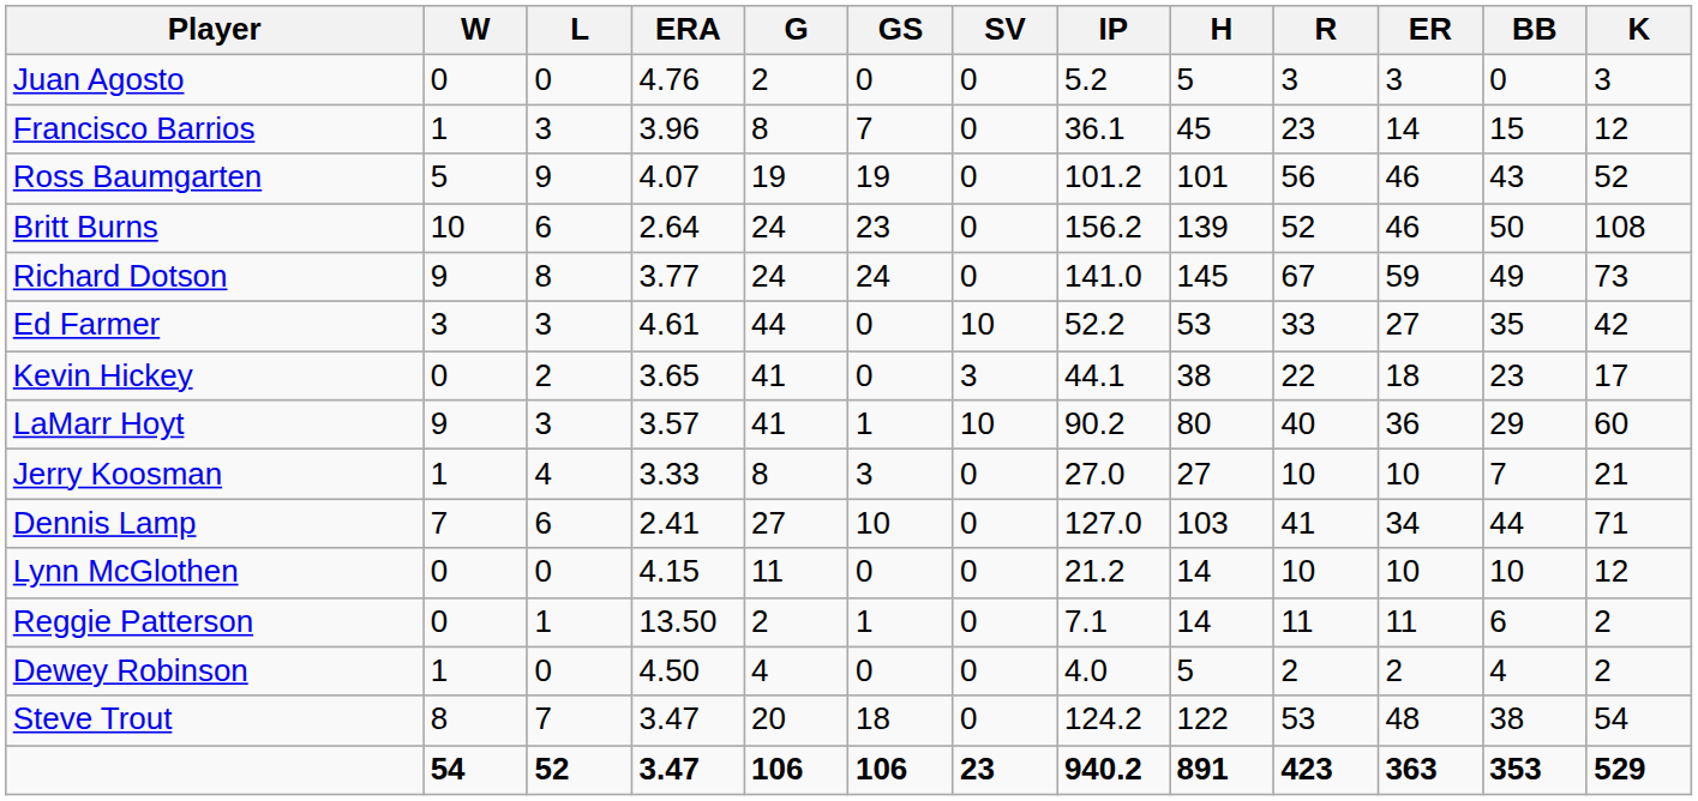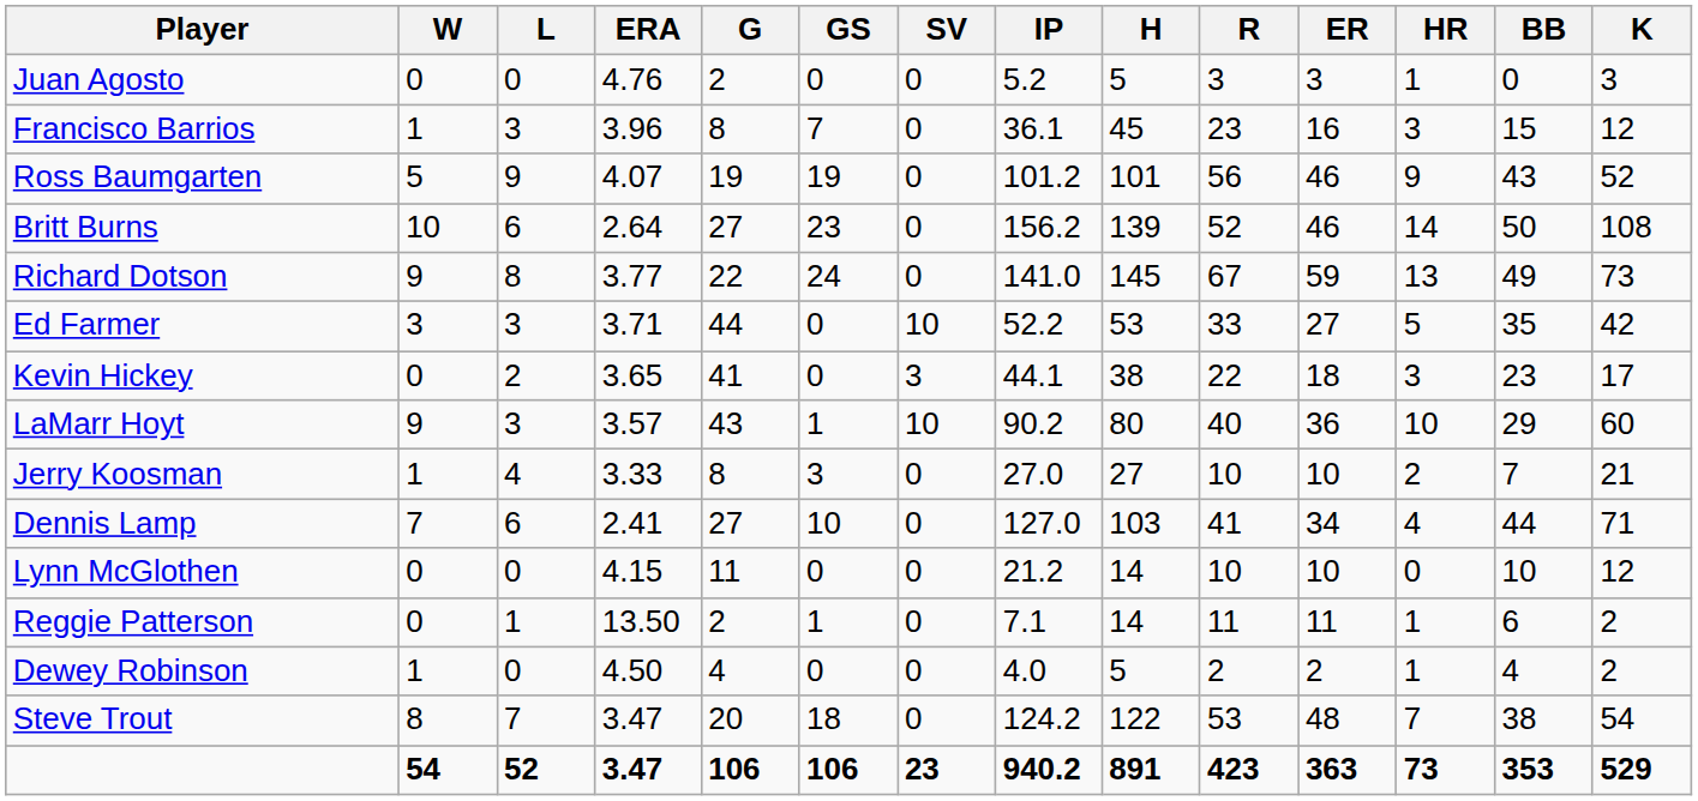 <table class="wikitable sortable">
 <tr>
 <th bgcolor="#DDDDFF" width="20%">Player</th>
 <th bgcolor="#DDDDFF" width="5%">W</th>
 <th bgcolor="#DDDDFF" width="5%">L</th>
 <th bgcolor="#DDDDFF" width="5%">ERA</th>
 <th bgcolor="#DDDDFF" width="5%">G</th>
 <th bgcolor="#DDDDFF" width="5%">GS</th>
 <th bgcolor="#DDDDFF" width="5%">SV</th>
 <th bgcolor="#DDDDFF" width="5%">IP</th>
 <th bgcolor="#DDDDFF" width="5%">H</th>
 <th bgcolor="#DDDDFF" width="5%">R</th>
 <th bgcolor="#DDDDFF" width="5%">ER</th>
+<th bgcolor="#DDDDFF" width="5%">HR</th>
 <th bgcolor="#DDDDFF" width="5%">BB</th>
 <th bgcolor="#DDDDFF" width="5%">K</th>
 </tr>
 <tr>
 <td><a href='#'>Juan Agosto</a></td>
 <td>0</td>
 <td>0</td>
 <td>4.76</td>
 <td>2</td>
 <td>0</td>
 <td>0</td>
 <td>5.2</td>
 <td>5</td>
 <td>3</td>
 <td>3</td>
+<td>1</td>
 <td>0</td>
 <td>3</td>
 </tr>
 <tr>
 <td><a href='#'>Francisco Barrios</a></td>
 <td>1</td>
 <td>3</td>
 <td>3.96</td>
 <td>8</td>
 <td>7</td>
 <td>0</td>
 <td>36.1</td>
 <td>45</td>
 <td>23</td>
-<td>14</td>
+<td>16</td>
+<td>3</td>
 <td>15</td>
 <td>12</td>
 </tr>
 <tr>
 <td><a href='#'>Ross Baumgarten</a></td>
 <td>5</td>
 <td>9</td>
 <td>4.07</td>
 <td>19</td>
 <td>19</td>
 <td>0</td>
 <td>101.2</td>
 <td>101</td>
 <td>56</td>
 <td>46</td>
+<td>9</td>
 <td>43</td>
 <td>52</td>
 </tr>
 <tr>
 <td><a href='#'>Britt Burns</a></td>
 <td>10</td>
 <td>6</td>
 <td>2.64</td>
-<td>24</td>
+<td>27</td>
 <td>23</td>
 <td>0</td>
 <td>156.2</td>
 <td>139</td>
 <td>52</td>
 <td>46</td>
+<td>14</td>
 <td>50</td>
 <td>108</td>
 </tr>
 <tr>
 <td><a href='#'>Richard Dotson</a></td>
 <td>9</td>
 <td>8</td>
 <td>3.77</td>
-<td>24</td>
+<td>22</td>
 <td>24</td>
 <td>0</td>
 <td>141.0</td>
 <td>145</td>
 <td>67</td>
 <td>59</td>
+<td>13</td>
 <td>49</td>
 <td>73</td>
 </tr>
 <tr>
 <td><a href='#'>Ed Farmer</a></td>
 <td>3</td>
 <td>3</td>
-<td>4.61</td>
+<td>3.71</td>
 <td>44</td>
 <td>0</td>
 <td>10</td>
 <td>52.2</td>
 <td>53</td>
 <td>33</td>
 <td>27</td>
+<td>5</td>
 <td>35</td>
 <td>42</td>
 </tr>
 <tr>
 <td><a href='#'>Kevin Hickey</a></td>
 <td>0</td>
 <td>2</td>
 <td>3.65</td>
 <td>41</td>
 <td>0</td>
 <td>3</td>
 <td>44.1</td>
 <td>38</td>
 <td>22</td>
 <td>18</td>
+<td>3</td>
 <td>23</td>
 <td>17</td>
 </tr>
 <tr>
 <td><a href='#'>LaMarr Hoyt</a></td>
 <td>9</td>
 <td>3</td>
 <td>3.57</td>
-<td>41</td>
+<td>43</td>
 <td>1</td>
 <td>10</td>
 <td>90.2</td>
 <td>80</td>
 <td>40</td>
 <td>36</td>
+<td>10</td>
 <td>29</td>
 <td>60</td>
 </tr>
 <tr>
 <td><a href='#'>Jerry Koosman</a></td>
 <td>1</td>
 <td>4</td>
 <td>3.33</td>
 <td>8</td>
 <td>3</td>
 <td>0</td>
 <td>27.0</td>
 <td>27</td>
 <td>10</td>
 <td>10</td>
+<td>2</td>
 <td>7</td>
 <td>21</td>
 </tr>
 <tr>
 <td><a href='#'>Dennis Lamp</a></td>
 <td>7</td>
 <td>6</td>
 <td>2.41</td>
 <td>27</td>
 <td>10</td>
 <td>0</td>
 <td>127.0</td>
 <td>103</td>
 <td>41</td>
 <td>34</td>
+<td>4</td>
 <td>44</td>
 <td>71</td>
 </tr>
 <tr>
 <td><a href='#'>Lynn McGlothen</a></td>
 <td>0</td>
 <td>0</td>
 <td>4.15</td>
 <td>11</td>
 <td>0</td>
 <td>0</td>
 <td>21.2</td>
 <td>14</td>
 <td>10</td>
 <td>10</td>
+<td>0</td>
 <td>10</td>
 <td>12</td>
 </tr>
 <tr>
 <td><a href='#'>Reggie Patterson</a></td>
 <td>0</td>
 <td>1</td>
 <td>13.50</td>
 <td>2</td>
 <td>1</td>
 <td>0</td>
 <td>7.1</td>
 <td>14</td>
 <td>11</td>
 <td>11</td>
+<td>1</td>
 <td>6</td>
 <td>2</td>
 </tr>
 <tr>
 <td><a href='#'>Dewey Robinson</a></td>
 <td>1</td>
 <td>0</td>
 <td>4.50</td>
 <td>4</td>
 <td>0</td>
 <td>0</td>
 <td>4.0</td>
 <td>5</td>
 <td>2</td>
 <td>2</td>
+<td>1</td>
 <td>4</td>
 <td>2</td>
 </tr>
 <tr>
 <td><a href='#'>Steve Trout</a></td>
 <td>8</td>
 <td>7</td>
 <td>3.47</td>
 <td>20</td>
 <td>18</td>
 <td>0</td>
 <td>124.2</td>
 <td>122</td>
 <td>53</td>
 <td>48</td>
+<td>7</td>
 <td>38</td>
 <td>54</td>
 </tr>
 <tr class="sortbottom">
 <td></td>
 <td><strong>54</strong></td>
 <td><strong>52</strong></td>
 <td><strong>3.47</strong></td>
 <td><strong>106</strong></td>
 <td><strong>106</strong></td>
 <td><strong>23</strong></td>
 <td><strong>940.2</strong></td>
 <td><strong>891</strong></td>
 <td><strong>423</strong></td>
 <td><strong>363</strong></td>
+<td><strong>73</strong></td>
 <td><strong>353</strong></td>
 <td><strong>529</strong></td>
 </tr>
 </table>
